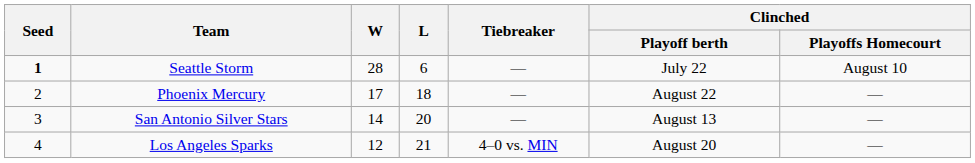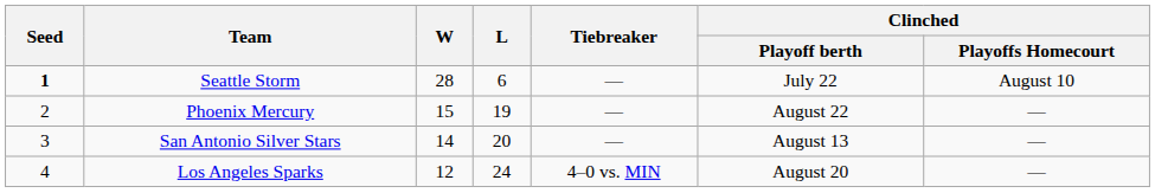 <table class=wikitable style="font-size:95%; text-align:center;" width=75%>
 <tr>
 <th rowspan=2 width=20>Seed</th>
 <th rowspan=2 width=150>Team</th>
 <th rowspan=2 width=20>W</th>
 <th rowspan=2 width=20>L</th>
 <th rowspan=2 width=50>Tiebreaker</th>
 <th colspan=4 width=200>Clinched</th>
 </tr>
 <tr>
 <th width=100>Playoff berth</th>
 <th width=100>Playoffs Homecourt</th>
 </tr>
 <tr>
 <td><strong>1</strong></td>
 <td><a href='#'>Seattle Storm</a></td>
 <td>28</td>
 <td>6</td>
 <td>—</td>
 <td>July 22</td>
 <td>August 10</td>
 </tr>
 <tr>
 <td>2</td>
 <td><a href='#'>Phoenix Mercury</a></td>
-<td>17</td>
-<td>18</td>
+<td>15</td>
+<td>19</td>
 <td>—</td>
 <td>August 22</td>
 <td>—</td>
 </tr>
 <tr>
 <td>3</td>
 <td><a href='#'>San Antonio Silver Stars</a></td>
 <td>14</td>
 <td>20</td>
 <td>—</td>
 <td>August 13</td>
 <td>—</td>
 </tr>
 <tr>
 <td>4</td>
 <td><a href='#'>Los Angeles Sparks</a></td>
 <td>12</td>
-<td>21</td>
+<td>24</td>
 <td>4–0 vs. <a href='#'>MIN</a></td>
 <td>August 20</td>
 <td>—</td>
 </tr>
 </table>
